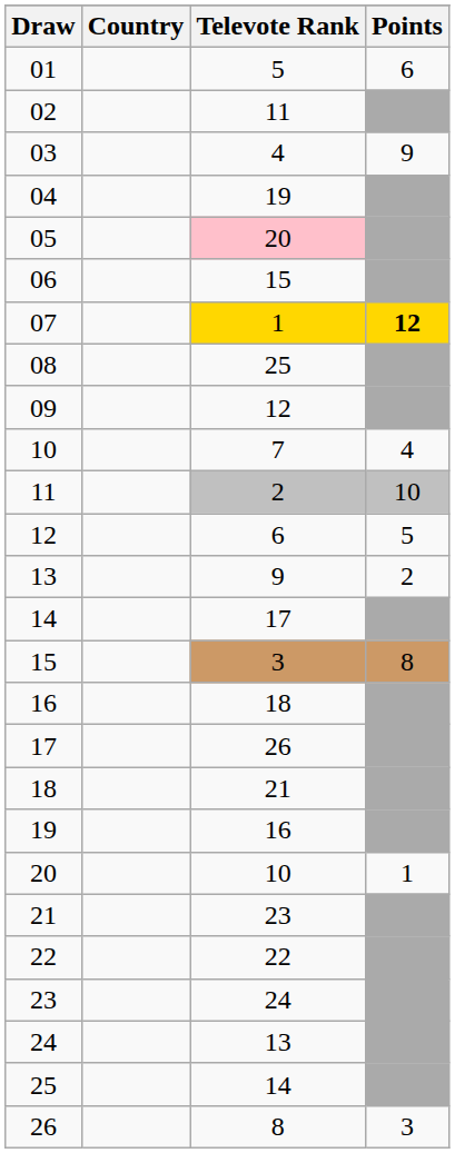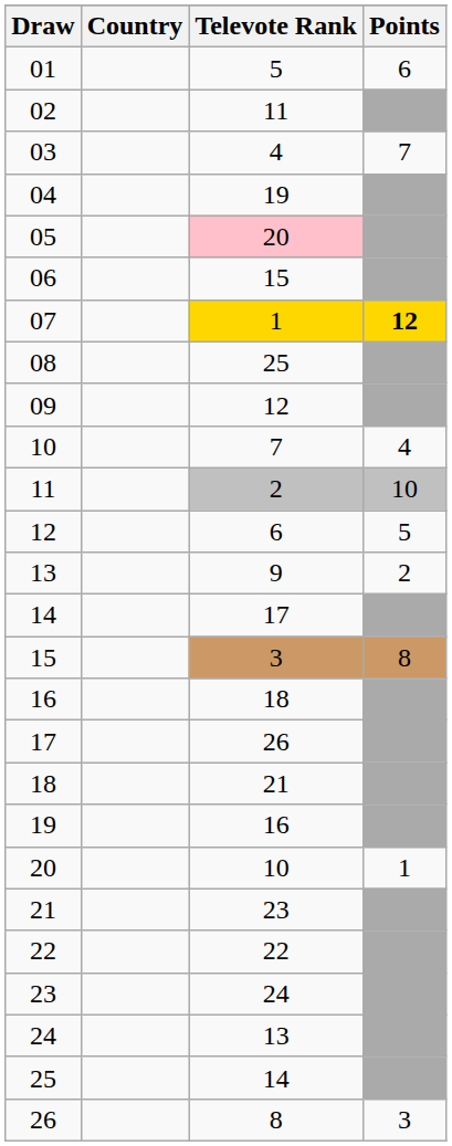 <table class="sortable wikitable collapsible plainrowheaders" style="text-align:center;">
 <tr>
 </tr>
 <tr>
 <th scope="col">Draw</th>
 <th scope="col">Country</th>
 <th scope="col">Televote Rank</th>
 <th scope="col">Points</th>
 </tr>
 <tr>
 <td>01</td>
 <td style="text-align:left;"></td>
 <td>5</td>
 <td>6</td>
 </tr>
 <tr>
 <td>02</td>
 <td style="text-align:left;"></td>
 <td>11</td>
 <td style="background:#AAAAAA;"></td>
 </tr>
 <tr>
 <td>03</td>
 <td style="text-align:left;"></td>
 <td>4</td>
-<td>9</td>
+<td>7</td>
 </tr>
 <tr>
 <td>04</td>
 <td style="text-align:left;"></td>
 <td>19</td>
 <td bgcolor="#AAAAAA"></td>
 </tr>
 <tr>
 <td>05</td>
 <td style="text-align:left;"></td>
 <td style="background: pink;">20</td>
 <td style="background:#AAAAAA;"></td>
 </tr>
 <tr>
 <td>06</td>
 <td style="text-align:left;"></td>
 <td>15</td>
 <td style="background:#AAAAAA;"></td>
 </tr>
 <tr>
 <td>07</td>
 <td style="text-align:left;"></td>
 <td style="background:gold;">1</td>
 <td style="background:gold;"><strong>12</strong></td>
 </tr>
 <tr>
 <td>08</td>
 <td style="text-align:left;"></td>
 <td>25</td>
 <td style="background:#AAAAAA;"></td>
 </tr>
 <tr>
 <td>09</td>
 <td style="text-align:left;"></td>
 <td>12</td>
 <td style="background:#AAAAAA;"></td>
 </tr>
 <tr>
 <td>10</td>
 <td style="text-align:left;"></td>
 <td>7</td>
 <td>4</td>
 </tr>
 <tr>
 <td>11</td>
 <td style="text-align:left;"></td>
 <td style="background:silver;">2</td>
 <td style="background:silver;">10</td>
 </tr>
 <tr>
 <td>12</td>
 <td style="text-align:left;"></td>
 <td>6</td>
 <td>5</td>
 </tr>
 <tr>
 <td>13</td>
 <td style="text-align:left;"></td>
 <td>9</td>
 <td>2</td>
 </tr>
 <tr>
 <td>14</td>
 <td style="text-align:left;"></td>
 <td>17</td>
 <td style="background:#AAAAAA;"></td>
 </tr>
 <tr>
 <td>15</td>
 <td style="text-align:left;"></td>
 <td style="background:#CC9966;">3</td>
 <td style="background:#CC9966;">8</td>
 </tr>
 <tr>
 <td>16</td>
 <td style="text-align:left;"></td>
 <td>18</td>
 <td style="background:#AAAAAA;"></td>
 </tr>
 <tr>
 <td>17</td>
 <td style="text-align:left;"></td>
 <td>26</td>
 <td style="background:#AAAAAA;"></td>
 </tr>
 <tr>
 <td>18</td>
 <td style="text-align:left;"></td>
 <td>21</td>
 <td bgcolor="#AAAAAA"></td>
 </tr>
 <tr>
 <td>19</td>
 <td style="text-align:left;"></td>
 <td>16</td>
 <td style="background:#AAAAAA;"></td>
 </tr>
 <tr>
 <td>20</td>
 <td style="text-align:left;"></td>
 <td>10</td>
 <td>1</td>
 </tr>
 <tr>
 <td>21</td>
 <td style="text-align:left;"></td>
 <td>23</td>
 <td style="background:#AAAAAA;"></td>
 </tr>
 <tr>
 <td>22</td>
 <td style="text-align:left;"></td>
 <td>22</td>
 <td style="background:#AAAAAA;"></td>
 </tr>
 <tr>
 <td>23</td>
 <td style="text-align:left;"></td>
 <td>24</td>
 <td style="background:#AAAAAA;"></td>
 </tr>
 <tr>
 <td>24</td>
 <td style="text-align:left;"></td>
 <td>13</td>
 <td style="background:#AAAAAA;"></td>
 </tr>
 <tr>
 <td>25</td>
 <td style="text-align:left;"></td>
 <td>14</td>
 <td style="background:#AAAAAA;"></td>
 </tr>
 <tr>
 <td>26</td>
 <td style="text-align:left;"></td>
 <td>8</td>
 <td>3</td>
 </tr>
 </table>
